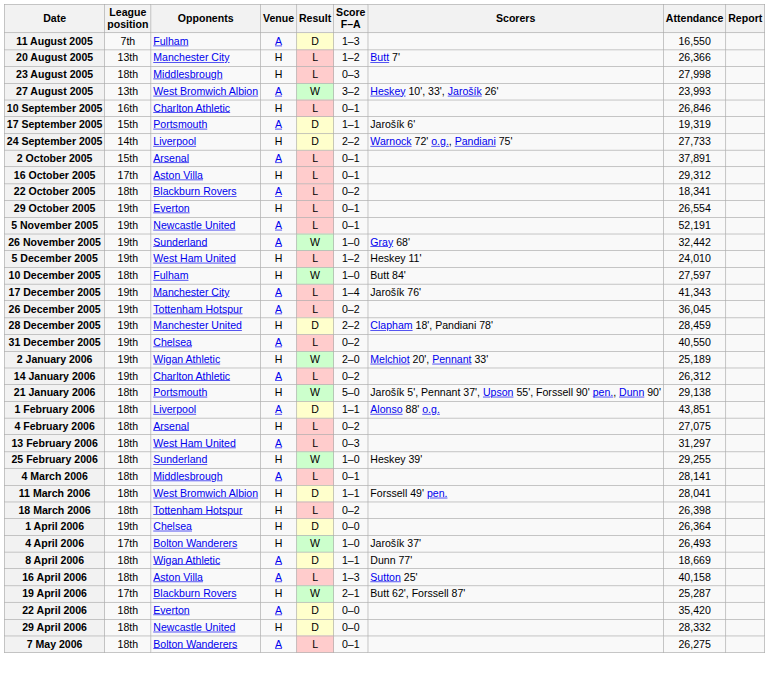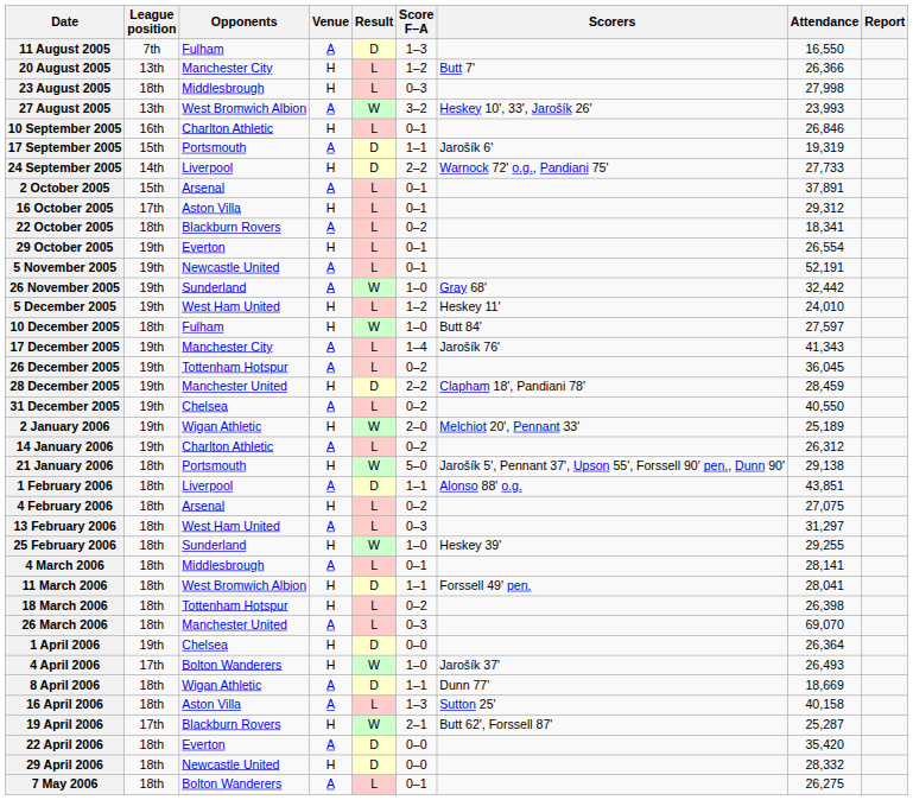 <table class="wikitable plainrowheaders" style="text-align:center">
 <tr>
 <th scope="col">Date</th>
 <th scope="col">League<br>position</th>
 <th scope="col">Opponents</th>
 <th scope="col">Venue</th>
 <th scope="col">Result</th>
 <th scope="col">Score<br>F–A</th>
 <th scope="col">Scorers</th>
 <th scope="col">Attendance</th>
 <th scope="col">Report</th>
 </tr>
 <tr>
 <th scope="row">11 August 2005</th>
 <td>7th</td>
 <td align="left"><a href='#'>Fulham</a></td>
 <td><a href='#'>A</a></td>
 <td style="background:#ffc">D</td>
 <td>1–3</td>
 <td></td>
 <td>16,550</td>
 <td></td>
 </tr>
 <tr>
 <th scope="row">20 August 2005</th>
 <td>13th</td>
 <td align="left"><a href='#'>Manchester City</a></td>
 <td>H</td>
 <td style="background:#fcc">L</td>
 <td>1–2</td>
 <td align=left><a href='#'>Butt</a> 7'</td>
 <td>26,366</td>
 <td></td>
 </tr>
 <tr>
 <th scope="row">23 August 2005</th>
 <td>18th</td>
 <td align="left"><a href='#'>Middlesbrough</a></td>
 <td>H</td>
 <td style="background:#fcc">L</td>
 <td>0–3</td>
 <td></td>
 <td>27,998</td>
 <td></td>
 </tr>
 <tr>
 <th scope="row">27 August 2005</th>
 <td>13th</td>
 <td align="left"><a href='#'>West Bromwich Albion</a></td>
 <td><a href='#'>A</a></td>
 <td style="background:#cfc">W</td>
 <td>3–2</td>
 <td align="left"><a href='#'>Heskey</a> 10', 33', <a href='#'>Jarošík</a> 26'</td>
 <td>23,993</td>
 <td></td>
 </tr>
 <tr>
 <th scope="row">10 September 2005</th>
 <td>16th</td>
 <td align="left"><a href='#'>Charlton Athletic</a></td>
 <td>H</td>
 <td style="background:#fcc">L</td>
 <td>0–1</td>
 <td></td>
 <td>26,846</td>
 <td></td>
 </tr>
 <tr>
 <th scope="row">17 September 2005</th>
 <td>15th</td>
 <td align="left"><a href='#'>Portsmouth</a></td>
 <td><a href='#'>A</a></td>
 <td style="background:#ffc">D</td>
 <td>1–1</td>
 <td align="left">Jarošík 6'</td>
 <td>19,319</td>
 <td></td>
 </tr>
 <tr>
 <th scope="row">24 September 2005</th>
 <td>14th</td>
 <td align="left"><a href='#'>Liverpool</a></td>
 <td>H</td>
 <td style="background:#ffc">D</td>
 <td>2–2</td>
 <td align="left"><a href='#'>Warnock</a> 72' <a href='#'>o.g.</a>, <a href='#'>Pandiani</a> 75'</td>
 <td>27,733</td>
 <td></td>
 </tr>
 <tr>
 <th scope="row">2 October 2005</th>
 <td>15th</td>
 <td align="left"><a href='#'>Arsenal</a></td>
 <td><a href='#'>A</a></td>
 <td style="background:#fcc">L</td>
 <td>0–1</td>
 <td></td>
 <td>37,891</td>
 <td></td>
 </tr>
 <tr>
 <th scope="row">16 October 2005</th>
 <td>17th</td>
 <td align="left"><a href='#'>Aston Villa</a></td>
 <td>H</td>
 <td style="background:#fcc">L</td>
 <td>0–1</td>
 <td></td>
 <td>29,312</td>
 <td></td>
 </tr>
 <tr>
 <th scope="row">22 October 2005</th>
 <td>18th</td>
 <td align="left"><a href='#'>Blackburn Rovers</a></td>
 <td><a href='#'>A</a></td>
 <td style="background:#fcc">L</td>
 <td>0–2</td>
 <td></td>
 <td>18,341</td>
 <td></td>
 </tr>
 <tr>
 <th scope="row">29 October 2005</th>
 <td>19th</td>
 <td align="left"><a href='#'>Everton</a></td>
 <td>H</td>
 <td style="background:#fcc">L</td>
 <td>0–1</td>
 <td></td>
 <td>26,554</td>
 <td></td>
 </tr>
 <tr>
 <th scope="row">5 November 2005</th>
 <td>19th</td>
 <td align="left"><a href='#'>Newcastle United</a></td>
 <td><a href='#'>A</a></td>
 <td style="background:#fcc">L</td>
 <td>0–1</td>
 <td></td>
 <td>52,191</td>
 <td></td>
 </tr>
 <tr>
 <th scope="row">26 November 2005</th>
 <td>19th</td>
 <td align="left"><a href='#'>Sunderland</a></td>
 <td><a href='#'>A</a></td>
 <td style="background:#cfc">W</td>
 <td>1–0</td>
 <td align="left"><a href='#'>Gray</a> 68'</td>
 <td>32,442</td>
 <td></td>
 </tr>
 <tr>
 <th scope="row">5 December 2005</th>
 <td>19th</td>
 <td align="left"><a href='#'>West Ham United</a></td>
 <td>H</td>
 <td style="background:#fcc">L</td>
 <td>1–2</td>
 <td align="left">Heskey 11'</td>
 <td>24,010</td>
 <td></td>
 </tr>
 <tr>
 <th scope="row">10 December 2005</th>
 <td>18th</td>
 <td align="left"><a href='#'>Fulham</a></td>
 <td>H</td>
 <td style="background:#cfc">W</td>
 <td>1–0</td>
 <td align="left">Butt 84'</td>
 <td>27,597</td>
 <td></td>
 </tr>
 <tr>
 <th scope="row">17 December 2005</th>
 <td>19th</td>
 <td align="left"><a href='#'>Manchester City</a></td>
 <td><a href='#'>A</a></td>
 <td style="background:#fcc">L</td>
 <td>1–4</td>
 <td align="left">Jarošík 76'</td>
 <td>41,343</td>
 <td></td>
 </tr>
 <tr>
 <th scope="row">26 December 2005</th>
 <td>19th</td>
 <td align="left"><a href='#'>Tottenham Hotspur</a></td>
 <td><a href='#'>A</a></td>
 <td style="background:#fcc">L</td>
 <td>0–2</td>
 <td></td>
 <td>36,045</td>
 <td></td>
 </tr>
 <tr>
 <th scope="row">28 December 2005</th>
 <td>19th</td>
 <td align="left"><a href='#'>Manchester United</a></td>
 <td>H</td>
 <td style="background:#ffc">D</td>
 <td>2–2</td>
 <td align="left"><a href='#'>Clapham</a> 18', Pandiani 78'</td>
 <td>28,459</td>
 <td></td>
 </tr>
 <tr>
 <th scope="row">31 December 2005</th>
 <td>19th</td>
 <td align="left"><a href='#'>Chelsea</a></td>
 <td><a href='#'>A</a></td>
 <td style="background:#fcc">L</td>
 <td>0–2</td>
 <td></td>
 <td>40,550</td>
 <td></td>
 </tr>
 <tr>
 <th scope="row">2 January 2006</th>
 <td>19th</td>
 <td align="left"><a href='#'>Wigan Athletic</a></td>
 <td>H</td>
 <td style="background:#cfc">W</td>
 <td>2–0</td>
 <td align="left"><a href='#'>Melchiot</a> 20', <a href='#'>Pennant</a> 33'</td>
 <td>25,189</td>
 <td></td>
 </tr>
 <tr>
 <th scope="row">14 January 2006</th>
 <td>19th</td>
 <td align="left"><a href='#'>Charlton Athletic</a></td>
 <td><a href='#'>A</a></td>
 <td style="background:#fcc">L</td>
 <td>0–2</td>
 <td></td>
 <td>26,312</td>
 <td></td>
 </tr>
 <tr>
 <th scope="row">21 January 2006</th>
 <td>18th</td>
 <td align="left"><a href='#'>Portsmouth</a></td>
 <td>H</td>
 <td style="background:#cfc">W</td>
 <td>5–0</td>
 <td align="left">Jarošík 5', Pennant 37', <a href='#'>Upson</a> 55', Forssell 90' <a href='#'>pen.</a>, <a href='#'>Dunn</a> 90'</td>
 <td>29,138</td>
 <td></td>
 </tr>
 <tr>
 <th scope="row">1 February 2006</th>
 <td>18th</td>
 <td align="left"><a href='#'>Liverpool</a></td>
 <td><a href='#'>A</a></td>
 <td style="background:#ffc">D</td>
 <td>1–1</td>
 <td align="left"><a href='#'>Alonso</a> 88' <a href='#'>o.g.</a></td>
 <td>43,851</td>
 <td></td>
 </tr>
 <tr>
 <th scope="row">4 February 2006</th>
 <td>18th</td>
 <td align="left"><a href='#'>Arsenal</a></td>
 <td>H</td>
 <td style="background:#fcc">L</td>
 <td>0–2</td>
 <td></td>
 <td>27,075</td>
 <td></td>
 </tr>
 <tr>
 <th scope="row">13 February 2006</th>
 <td>18th</td>
 <td align="left"><a href='#'>West Ham United</a></td>
 <td><a href='#'>A</a></td>
 <td style="background:#fcc">L</td>
 <td>0–3</td>
 <td></td>
 <td>31,297</td>
 <td></td>
 </tr>
 <tr>
 <th scope="row">25 February 2006</th>
 <td>18th</td>
 <td align="left"><a href='#'>Sunderland</a></td>
 <td>H</td>
 <td style="background:#cfc">W</td>
 <td>1–0</td>
 <td align="left">Heskey 39'</td>
 <td>29,255</td>
 <td></td>
 </tr>
 <tr>
 <th scope="row">4 March 2006</th>
 <td>18th</td>
 <td align="left"><a href='#'>Middlesbrough</a></td>
 <td><a href='#'>A</a></td>
 <td style="background:#fcc">L</td>
 <td>0–1</td>
 <td></td>
 <td>28,141</td>
 <td></td>
 </tr>
 <tr>
 <th scope="row">11 March 2006</th>
 <td>18th</td>
 <td align="left"><a href='#'>West Bromwich Albion</a></td>
 <td>H</td>
 <td style="background:#ffc">D</td>
 <td>1–1</td>
 <td align="left">Forssell 49' <a href='#'>pen.</a></td>
 <td>28,041</td>
 <td></td>
 </tr>
 <tr>
 <th scope="row">18 March 2006</th>
 <td>18th</td>
 <td align="left"><a href='#'>Tottenham Hotspur</a></td>
 <td>H</td>
 <td style="background:#fcc">L</td>
 <td>0–2</td>
 <td></td>
 <td>26,398</td>
 <td></td>
 </tr>
 <tr>
+<th scope="row">26 March 2006</th>
+<td>18th</td>
+<td align="left"><a href='#'>Manchester United</a></td>
+<td><a href='#'>A</a></td>
+<td style="background:#fcc">L</td>
+<td>0–3</td>
+<td></td>
+<td>69,070</td>
+<td></td>
+</tr>
+<tr>
 <th scope="row">1 April 2006</th>
 <td>19th</td>
 <td align="left"><a href='#'>Chelsea</a></td>
 <td>H</td>
 <td style="background:#ffc">D</td>
 <td>0–0</td>
 <td></td>
 <td>26,364</td>
 <td></td>
 </tr>
 <tr>
 <th scope="row">4 April 2006</th>
 <td>17th</td>
 <td align="left"><a href='#'>Bolton Wanderers</a></td>
 <td>H</td>
 <td style="background:#cfc">W</td>
 <td>1–0</td>
 <td align="left">Jarošík 37'</td>
 <td>26,493</td>
 <td></td>
 </tr>
 <tr>
 <th scope="row">8 April 2006</th>
 <td>18th</td>
 <td align="left"><a href='#'>Wigan Athletic</a></td>
 <td><a href='#'>A</a></td>
 <td style="background:#ffc">D</td>
 <td>1–1</td>
 <td align="left">Dunn 77'</td>
 <td>18,669</td>
 <td></td>
 </tr>
 <tr>
 <th scope="row">16 April 2006</th>
 <td>18th</td>
 <td align="left"><a href='#'>Aston Villa</a></td>
 <td><a href='#'>A</a></td>
 <td style="background:#fcc">L</td>
 <td>1–3</td>
 <td align="left"><a href='#'>Sutton</a> 25'</td>
 <td>40,158</td>
 <td></td>
 </tr>
 <tr>
 <th scope="row">19 April 2006</th>
 <td>17th</td>
 <td align="left"><a href='#'>Blackburn Rovers</a></td>
 <td>H</td>
 <td style="background:#cfc">W</td>
 <td>2–1</td>
 <td align="left">Butt 62', Forssell 87'</td>
 <td>25,287</td>
 <td></td>
 </tr>
 <tr>
 <th scope="row">22 April 2006</th>
 <td>18th</td>
 <td align="left"><a href='#'>Everton</a></td>
 <td><a href='#'>A</a></td>
 <td style="background:#ffc">D</td>
 <td>0–0</td>
 <td></td>
 <td>35,420</td>
 <td></td>
 </tr>
 <tr>
 <th scope="row">29 April 2006</th>
 <td>18th</td>
 <td align="left"><a href='#'>Newcastle United</a></td>
 <td>H</td>
 <td style="background:#ffc">D</td>
 <td>0–0</td>
 <td></td>
 <td>28,332</td>
 <td></td>
 </tr>
 <tr>
 <th scope="row">7 May 2006</th>
 <td>18th</td>
 <td align="left"><a href='#'>Bolton Wanderers</a></td>
 <td><a href='#'>A</a></td>
 <td style="background:#fcc">L</td>
 <td>0–1</td>
 <td></td>
 <td>26,275</td>
 <td></td>
 </tr>
 </table>
